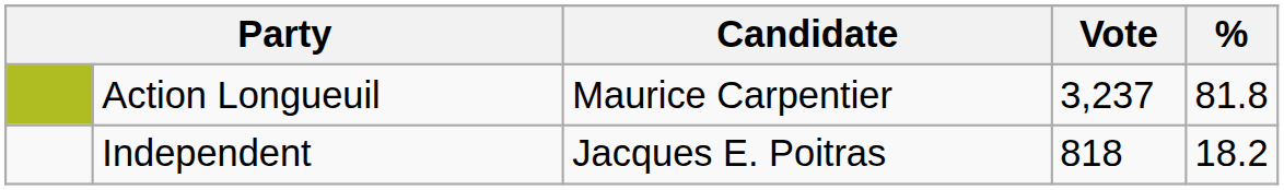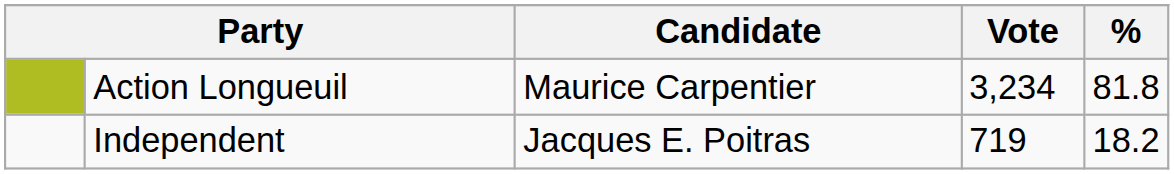 <table class="wikitable">
 <tr>
 </tr>
 <tr>
 <th bgcolor="#DDDDFF" width="230px" colspan="2">Party</th>
 <th bgcolor="#DDDDFF" width="200px">Candidate</th>
 <th bgcolor="#DDDDFF" width="50px">Vote</th>
 <th bgcolor="#DDDDFF" width="30px">%</th>
 </tr>
 <tr>
 <td bgcolor=#AFBD22 width="30px"> </td>
 <td>Action Longueuil</td>
 <td>Maurice Carpentier</td>
-<td>3,237</td>
+<td>3,234</td>
 <td>81.8</td>
 </tr>
 <tr>
 <td> </td>
 <td>Independent</td>
 <td>Jacques E. Poitras</td>
-<td>818</td>
+<td>719</td>
 <td>18.2</td>
 </tr>
 </table>
